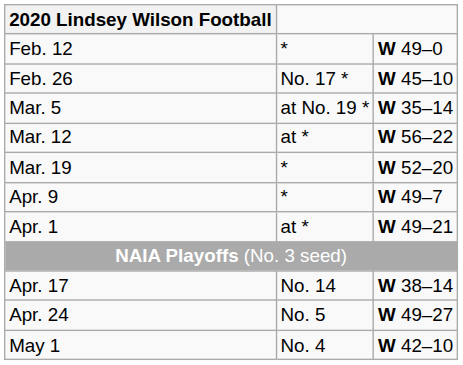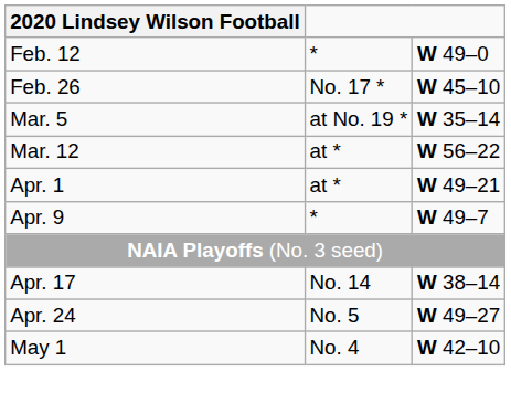 <table class="wikitable collapsible collapsed" style="font-size:85%">
 <tr>
 <th style=>2020 Lindsey Wilson Football</th>
 </tr>
 <tr>
 <td>Feb. 12</td>
 <td>*</td>
 <td><strong>W</strong> 49–0</td>
 </tr>
 <tr>
 <td>Feb. 26</td>
 <td>No. 17 *</td>
 <td><strong>W</strong> 45–10</td>
 </tr>
 <tr>
 <td>Mar. 5</td>
 <td>at No. 19 *</td>
 <td><strong>W</strong> 35–14</td>
 </tr>
 <tr>
 <td>Mar. 12</td>
 <td>at *</td>
 <td><strong>W</strong> 56–22</td>
 </tr>
 <tr>
-<td>Mar. 19</td>
-<td>*</td>
-<td><strong>W</strong> 52–20</td>
+<td>Apr. 1</td>
+<td>at *</td>
+<td><strong>W</strong> 49–21</td>
 </tr>
 <tr>
 <td>Apr. 9</td>
 <td>*</td>
 <td><strong>W</strong> 49–7</td>
-</tr>
-<tr>
-<td>Apr. 1</td>
-<td>at *</td>
-<td><strong>W</strong> 49–21</td>
 </tr>
 <tr>
 <td colspan=3 style="text-align:center; background:#aaaaaa; color:white"><strong>NAIA Playoffs</strong> (No. 3 seed)</td>
 </tr>
 <tr>
 <td>Apr. 17</td>
 <td>No. 14 </td>
 <td><strong>W</strong> 38–14</td>
 </tr>
 <tr>
 <td>Apr. 24</td>
 <td>No. 5 </td>
 <td><strong>W</strong> 49–27</td>
 </tr>
 <tr>
 <td>May 1</td>
 <td>No. 4 </td>
 <td><strong>W</strong> 42–10</td>
 </tr>
 </table>
